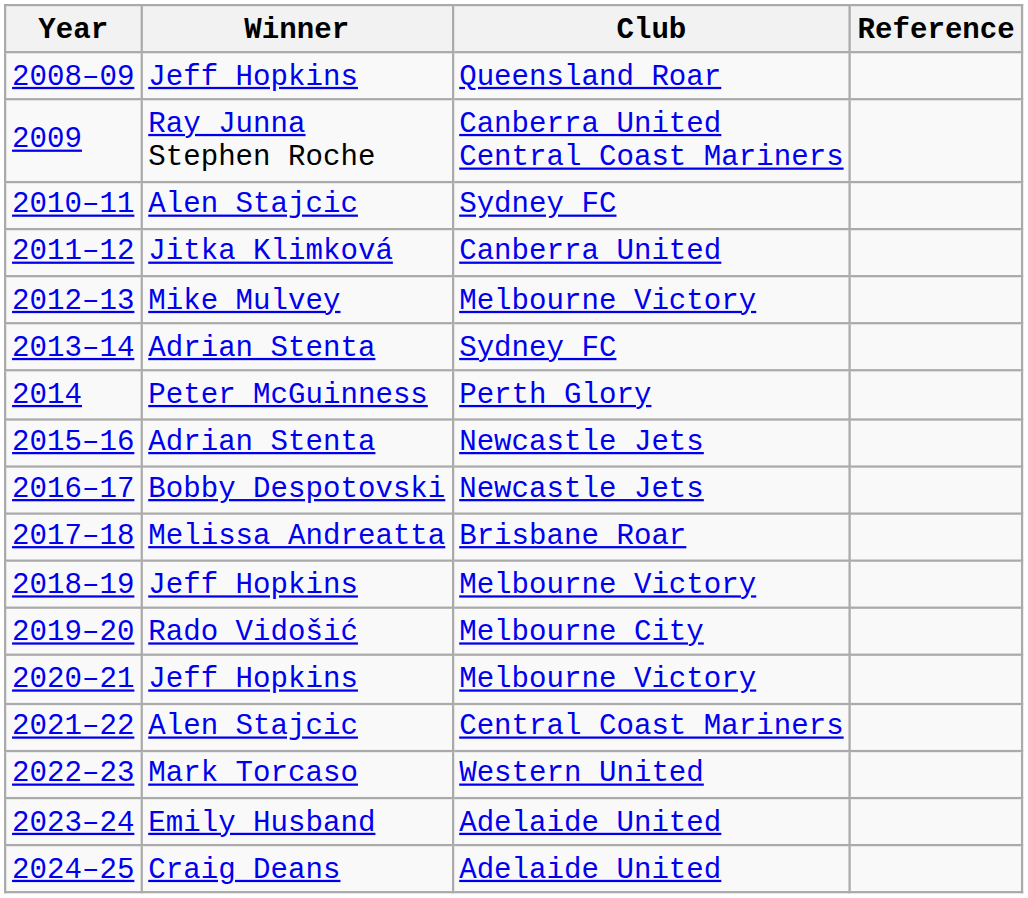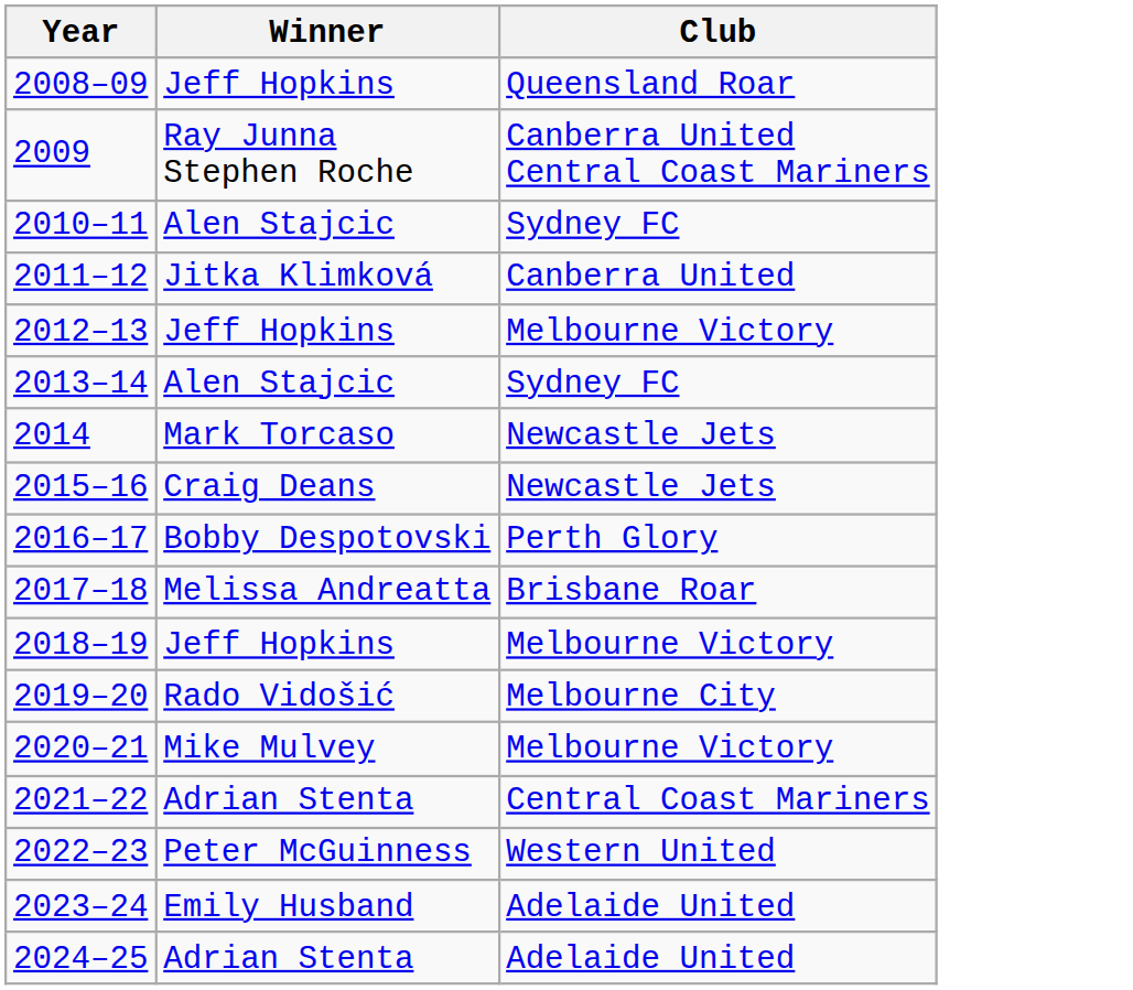 <table class="wikitable">
 <tr>
 <th>Year</th>
 <th>Winner</th>
 <th>Club</th>
-<th>Reference</th>
 </tr>
 <tr>
 <td><a href='#'>2008–09</a></td>
 <td><a href='#'>Jeff Hopkins</a></td>
 <td><a href='#'>Queensland Roar</a></td>
-<td></td>
 </tr>
 <tr>
 <td><a href='#'>2009</a></td>
 <td><a href='#'>Ray Junna</a> <br>Stephen Roche</td>
 <td><a href='#'>Canberra United</a> <br><a href='#'>Central Coast Mariners</a></td>
-<td></td>
 </tr>
 <tr>
 <td><a href='#'>2010–11</a></td>
 <td><a href='#'>Alen Stajcic</a></td>
 <td><a href='#'>Sydney FC</a></td>
-<td></td>
 </tr>
 <tr>
 <td><a href='#'>2011–12</a></td>
 <td><a href='#'>Jitka Klimková</a></td>
 <td><a href='#'>Canberra United</a></td>
-<td></td>
 </tr>
 <tr>
 <td><a href='#'>2012–13</a></td>
-<td><a href='#'>Mike Mulvey</a></td>
+<td><a href='#'>Jeff Hopkins</a></td>
 <td><a href='#'>Melbourne Victory</a></td>
-<td></td>
 </tr>
 <tr>
 <td><a href='#'>2013–14</a></td>
-<td><a href='#'>Adrian Stenta</a></td>
+<td><a href='#'>Alen Stajcic</a></td>
 <td><a href='#'>Sydney FC</a></td>
-<td></td>
 </tr>
 <tr>
 <td><a href='#'>2014</a></td>
-<td><a href='#'>Peter McGuinness</a></td>
-<td><a href='#'>Perth Glory</a></td>
-<td></td>
+<td><a href='#'>Mark Torcaso</a></td>
+<td><a href='#'>Newcastle Jets</a></td>
 </tr>
 <tr>
 <td><a href='#'>2015–16</a></td>
-<td><a href='#'>Adrian Stenta</a></td>
+<td><a href='#'>Craig Deans</a></td>
 <td><a href='#'>Newcastle Jets</a></td>
-<td></td>
 </tr>
 <tr>
 <td><a href='#'>2016–17</a></td>
 <td><a href='#'>Bobby Despotovski</a></td>
-<td><a href='#'>Newcastle Jets</a></td>
-<td></td>
+<td><a href='#'>Perth Glory</a></td>
 </tr>
 <tr>
 <td><a href='#'>2017–18</a></td>
 <td><a href='#'>Melissa Andreatta</a></td>
 <td><a href='#'>Brisbane Roar</a></td>
-<td></td>
 </tr>
 <tr>
 <td><a href='#'>2018–19</a></td>
 <td><a href='#'>Jeff Hopkins</a></td>
 <td><a href='#'>Melbourne Victory</a></td>
-<td></td>
 </tr>
 <tr>
 <td><a href='#'>2019–20</a></td>
 <td><a href='#'>Rado Vidošić</a></td>
 <td><a href='#'>Melbourne City</a></td>
-<td></td>
 </tr>
 <tr>
 <td><a href='#'>2020–21</a></td>
-<td><a href='#'>Jeff Hopkins</a></td>
+<td><a href='#'>Mike Mulvey</a></td>
 <td><a href='#'>Melbourne Victory</a></td>
-<td></td>
 </tr>
 <tr>
 <td><a href='#'>2021–22</a></td>
-<td><a href='#'>Alen Stajcic</a></td>
+<td><a href='#'>Adrian Stenta</a></td>
 <td><a href='#'>Central Coast Mariners</a></td>
-<td></td>
 </tr>
 <tr>
 <td><a href='#'>2022–23</a></td>
-<td><a href='#'>Mark Torcaso</a></td>
+<td><a href='#'>Peter McGuinness</a></td>
 <td><a href='#'>Western United</a></td>
-<td></td>
 </tr>
 <tr>
 <td><a href='#'>2023–24</a></td>
 <td><a href='#'>Emily Husband</a></td>
 <td><a href='#'>Adelaide United</a></td>
-<td></td>
 </tr>
 <tr>
 <td><a href='#'>2024–25</a></td>
-<td><a href='#'>Craig Deans</a></td>
+<td><a href='#'>Adrian Stenta</a></td>
 <td><a href='#'>Adelaide United</a></td>
-<td></td>
 </tr>
 </table>
